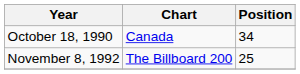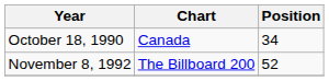 <table class="wikitable">
 <tr>
 <th>Year</th>
 <th>Chart</th>
 <th>Position</th>
 </tr>
 <tr>
 <td>October 18, 1990</td>
 <td><a href='#'>Canada</a></td>
 <td>34</td>
 </tr>
 <tr>
 <td>November 8, 1992</td>
 <td><a href='#'>The Billboard 200</a></td>
-<td>25</td>
+<td>52</td>
 </tr>
 <tr>
 </tr>
 </table>
